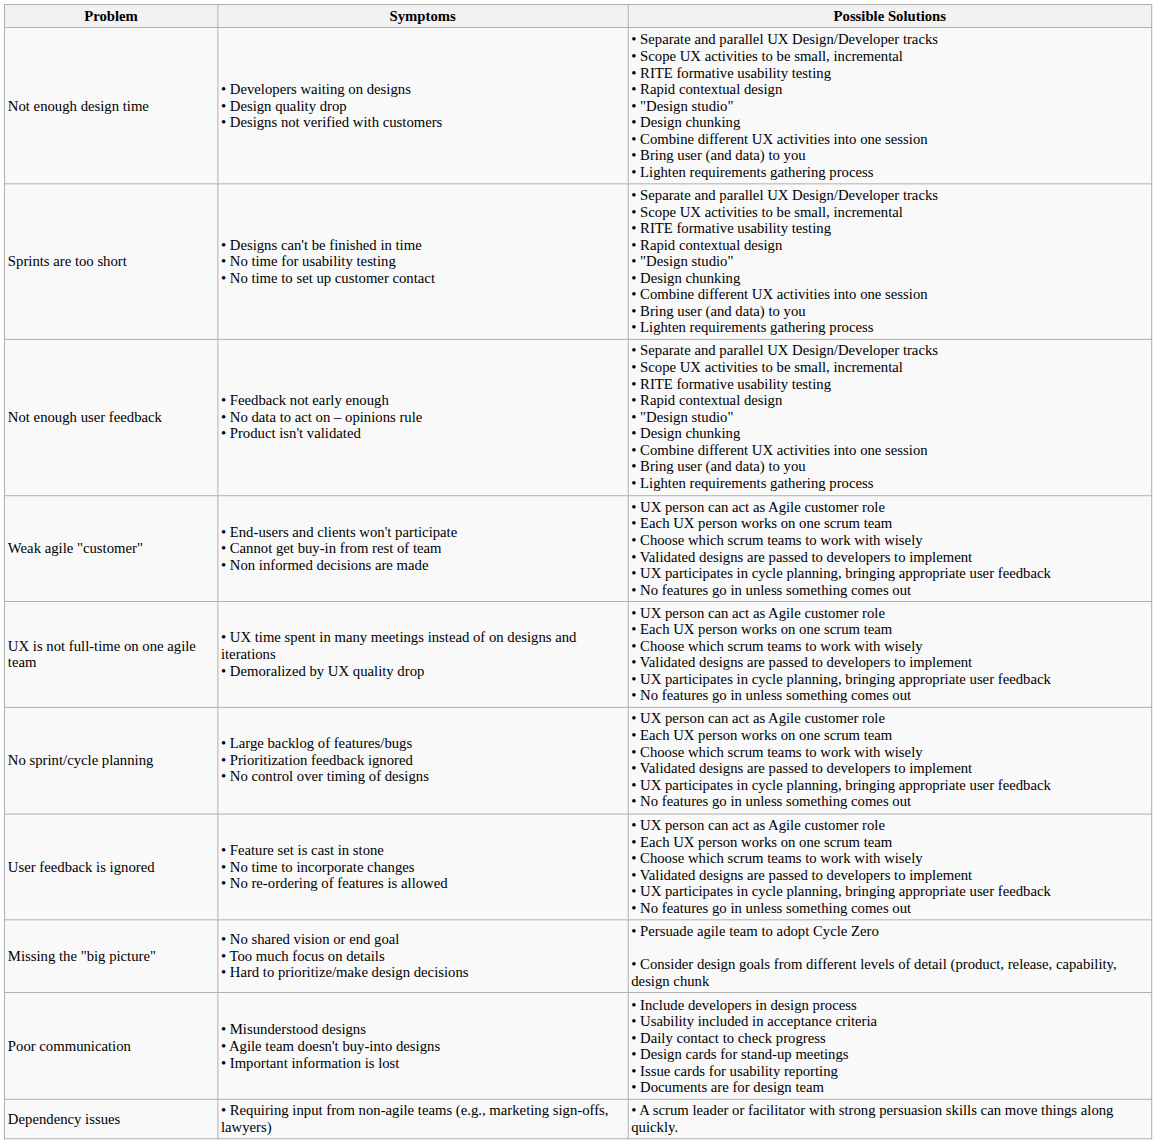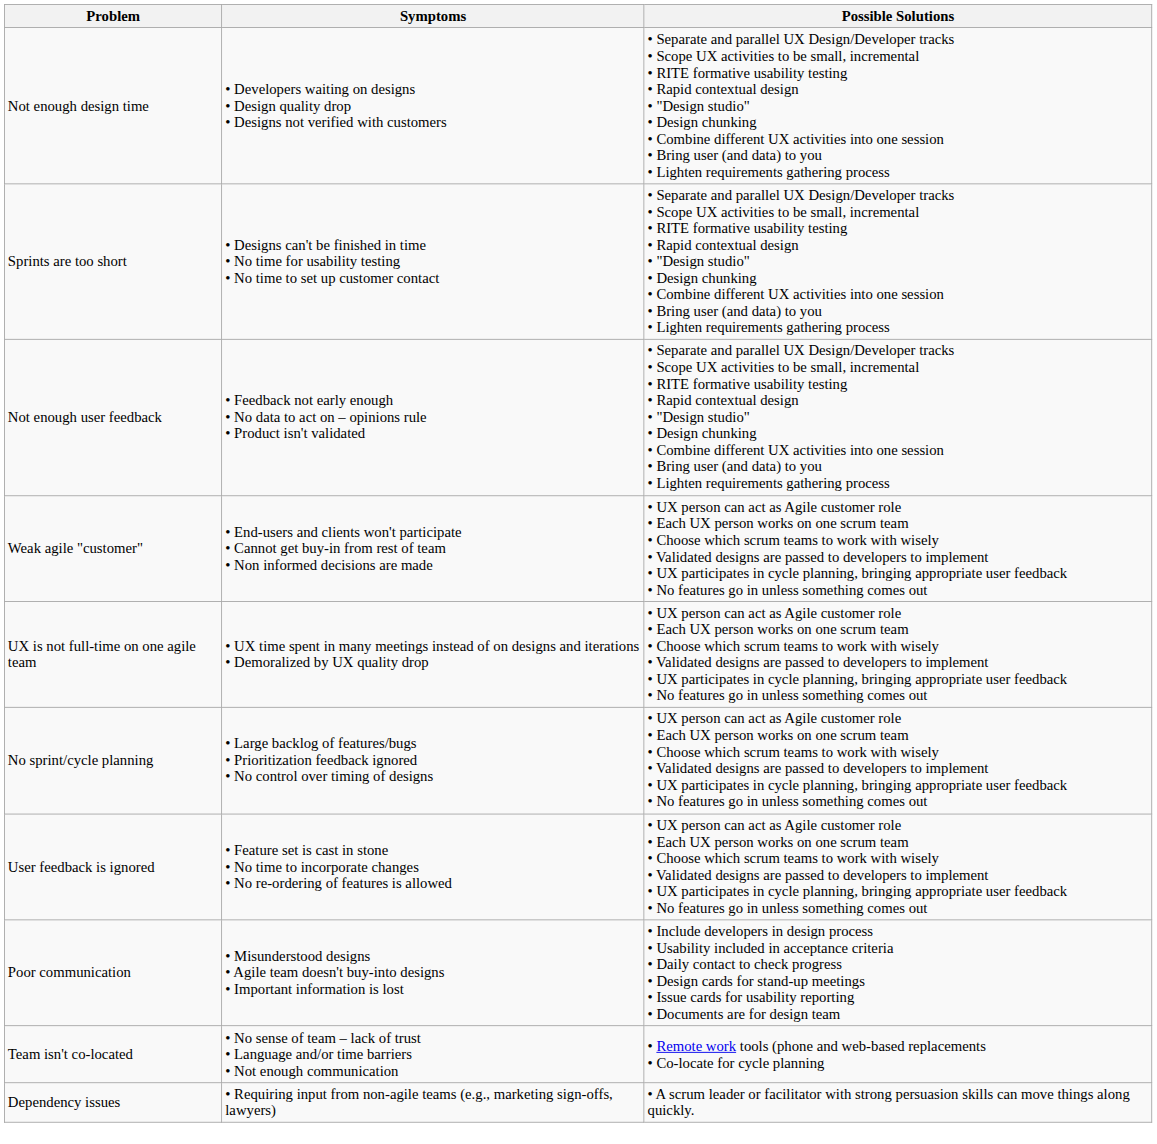 <table class="wikitable" name=tableTwo>
 <tr>
 <th>Problem</th>
 <th>Symptoms</th>
 <th>Possible Solutions</th>
 </tr>
 <tr>
 <td>Not enough design time</td>
 <td>• Developers waiting on designs<br> • Design quality drop<br> • Designs not verified with customers</td>
 <td>• Separate and parallel UX Design/Developer tracks<br> • Scope UX activities to be small, incremental<br> • RITE formative usability testing <br> • Rapid contextual design<br> • "Design studio"<br> • Design chunking<br> • Combine different UX activities into one session<br> • Bring user (and data) to you<br> • Lighten requirements gathering process<br></td>
 </tr>
 <tr>
 <td>Sprints are too short</td>
 <td>• Designs can't be finished in time<br> • No time for usability testing<br> • No time to set up customer contact</td>
 <td>• Separate and parallel UX Design/Developer tracks <br> • Scope UX activities to be small, incremental<br> • RITE formative usability testing<br> • Rapid contextual design<br> • "Design studio"<br> • Design chunking<br> • Combine different UX activities into one session<br> • Bring user (and data) to you<br> • Lighten requirements gathering process</td>
 </tr>
 <tr>
 <td>Not enough user feedback</td>
 <td>• Feedback not early enough<br> • No data to act on – opinions rule<br> • Product isn't validated</td>
 <td>• Separate and parallel UX Design/Developer tracks<br> • Scope UX activities to be small, incremental<br> • RITE formative usability testing<br> • Rapid contextual design<br> • "Design studio"<br> • Design chunking<br> • Combine different UX activities into one session<br> • Bring user (and data) to you<br> • Lighten requirements gathering process</td>
 </tr>
 <tr>
 <td>Weak agile "customer"</td>
 <td>• End-users and clients won't participate<br> • Cannot get buy-in from rest of team<br> • Non informed decisions are made</td>
 <td>• UX person can act as Agile customer role<br> • Each UX person works on one scrum team<br> • Choose which scrum teams to work with wisely<br> • Validated designs are passed to developers to implement<br> • UX participates in cycle planning, bringing appropriate user feedback<br> • No features go in unless something comes out</td>
 </tr>
 <tr>
 <td>UX is not full-time on one agile team</td>
 <td>• UX time spent in many meetings instead of on designs and iterations<br>• Demoralized by UX quality drop</td>
 <td>• UX person can act as Agile customer role<br> • Each UX person works on one scrum team<br> • Choose which scrum teams to work with wisely<br> • Validated designs are passed to developers to implement<br> • UX participates in cycle planning, bringing appropriate user feedback<br> • No features go in unless something comes out</td>
 </tr>
 <tr>
 <td>No sprint/cycle planning</td>
 <td>• Large backlog of features/bugs<br> • Prioritization feedback ignored<br> • No control over timing of designs</td>
 <td>• UX person can act as Agile customer role<br> • Each UX person works on one scrum team<br> • Choose which scrum teams to work with wisely<br> • Validated designs are passed to developers to implement<br> • UX participates in cycle planning, bringing appropriate user feedback<br> • No features go in unless something comes out</td>
 </tr>
 <tr>
 <td>User feedback is ignored</td>
 <td>• Feature set is cast in stone<br> • No time to incorporate changes<br> • No re-ordering of features is allowed</td>
 <td>• UX person can act as Agile customer role<br> • Each UX person works on one scrum team<br> • Choose which scrum teams to work with wisely<br> • Validated designs are passed to developers to implement<br> • UX participates in cycle planning, bringing appropriate user feedback<br> • No features go in unless something comes out</td>
 </tr>
 <tr>
-<td>Missing the "big picture"</td>
-<td>• No shared vision or end goal<br> • Too much focus on details<br> • Hard to prioritize/make design decisions</td>
-<td>• Persuade agile team to adopt Cycle Zero<br><br> • Consider design goals from different levels of detail (product, release, capability, design chunk</td>
-</tr>
-<tr>
 <td>Poor communication</td>
 <td>• Misunderstood designs<br> • Agile team doesn't buy-into designs<br> • Important information is lost</td>
 <td>• Include developers in design process<br> • Usability included in acceptance criteria<br> • Daily contact to check progress<br> • Design cards for stand-up meetings<br> • Issue cards for usability reporting<br> • Documents are for design team</td>
+</tr>
+<tr>
+<td>Team isn't co-located</td>
+<td>• No sense of team – lack of trust<br> • Language and/or time barriers<br> • Not enough communication</td>
+<td>• <a href='#'>Remote work</a> tools (phone and web-based replacements<br> • Co-locate for cycle planning</td>
 </tr>
 <tr>
 <td>Dependency issues</td>
 <td>• Requiring input from non-agile teams (e.g., marketing sign-offs, lawyers)</td>
 <td>• A scrum leader or facilitator with strong persuasion skills can move things along quickly.</td>
 </tr>
 </table>
